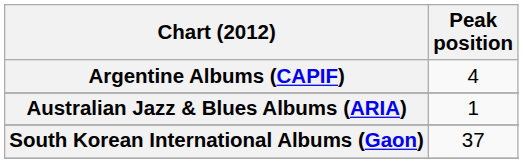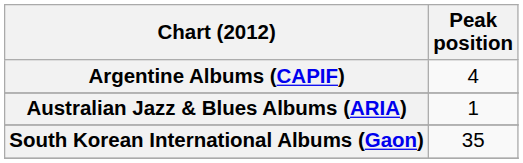 <table class="wikitable sortable plainrowheaders" style="text-align:center">
 <tr>
 <th scope="col">Chart (2012)</th>
 <th scope="col">Peak<br>position</th>
 </tr>
 <tr>
 <th scope="row">Argentine Albums (<a href='#'>CAPIF</a>)</th>
 <td>4</td>
 </tr>
 <tr>
 </tr>
 <tr>
 <th scope="row">Australian Jazz & Blues Albums (<a href='#'>ARIA</a>)</th>
 <td>1</td>
 </tr>
 <tr>
 </tr>
 <tr>
 </tr>
 <tr>
 </tr>
 <tr>
 </tr>
 <tr>
 </tr>
 <tr>
 </tr>
 <tr>
 </tr>
 <tr>
 </tr>
 <tr>
 </tr>
 <tr>
 <th scope="row">South Korean International Albums (<a href='#'>Gaon</a>)</th>
-<td>37</td>
+<td>35</td>
 </tr>
 <tr>
 </tr>
 <tr>
 </tr>
 <tr>
 </tr>
 <tr>
 </tr>
 <tr>
 </tr>
 </table>
